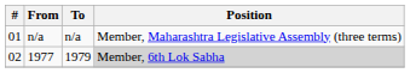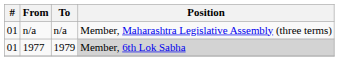 <table class="wikitable sortable">
 <tr>
 <th>#</th>
 <th>From</th>
 <th>To</th>
 <th>Position</th>
 </tr>
 <tr>
 <td>01</td>
 <td>n/a</td>
 <td>n/a</td>
 <td>Member, <a href='#'>Maharashtra Legislative Assembly</a> (three terms)</td>
 </tr>
 <tr>
-<td>02</td>
+<td>01</td>
 <td>1977</td>
 <td>1979</td>
 <td style="background: lightgrey;">Member, <a href='#'>6th Lok Sabha</a></td>
 </tr>
 <tr>
 </tr>
 </table>
